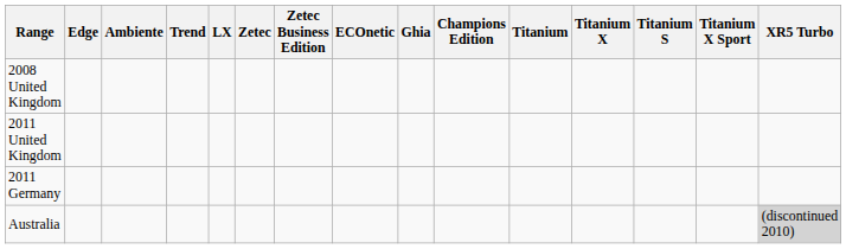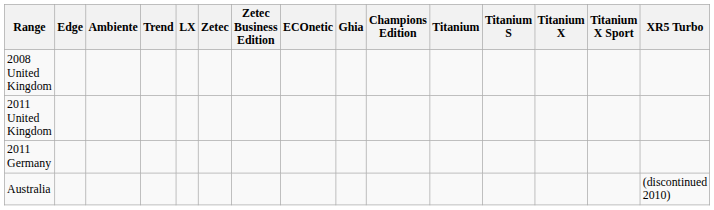 <table class="wikitable">
 <tr>
 <th>Range</th>
 <th>Edge</th>
 <th>Ambiente</th>
 <th>Trend</th>
 <th>LX</th>
 <th>Zetec</th>
 <th>Zetec Business Edition</th>
 <th>ECOnetic</th>
 <th>Ghia</th>
 <th>Champions Edition</th>
 <th>Titanium</th>
+<th>Titanium S</th>
 <th>Titanium X</th>
-<th>Titanium S</th>
 <th>Titanium X Sport</th>
 <th>XR5 Turbo</th>
 </tr>
 <tr>
 <td>2008 United Kingdom</td>
 <td></td>
 <td></td>
 <td></td>
 <td></td>
 <td></td>
 <td></td>
 <td></td>
 <td></td>
 <td></td>
 <td></td>
 <td></td>
 <td></td>
 <td></td>
 <td></td>
 </tr>
 <tr>
 <td>2011 United Kingdom</td>
 <td></td>
 <td></td>
 <td></td>
 <td></td>
 <td></td>
 <td></td>
 <td></td>
 <td></td>
 <td></td>
 <td></td>
 <td></td>
 <td></td>
 <td></td>
 <td></td>
 </tr>
 <tr>
 <td>2011 Germany</td>
 <td></td>
 <td></td>
 <td></td>
 <td> </td>
 <td></td>
 <td></td>
 <td></td>
 <td></td>
 <td></td>
 <td></td>
 <td></td>
 <td></td>
 <td></td>
 <td></td>
 </tr>
 <tr>
 <td>Australia</td>
 <td></td>
 <td></td>
 <td></td>
 <td></td>
 <td></td>
 <td></td>
 <td></td>
 <td></td>
 <td></td>
 <td></td>
 <td></td>
 <td></td>
 <td></td>
-<td style="background: lightgrey;"> (discontinued 2010)</td>
+<td> (discontinued 2010)</td>
 </tr>
 </table>
